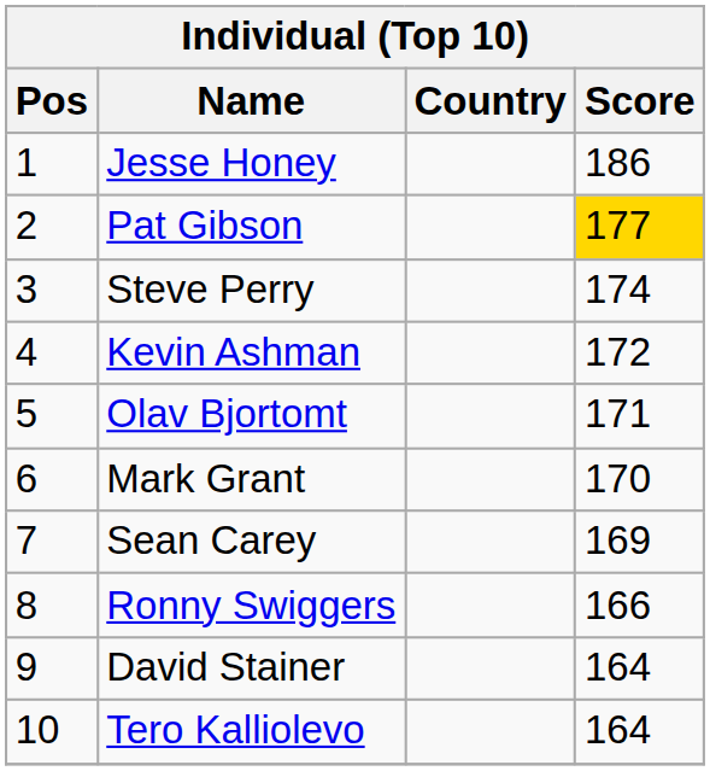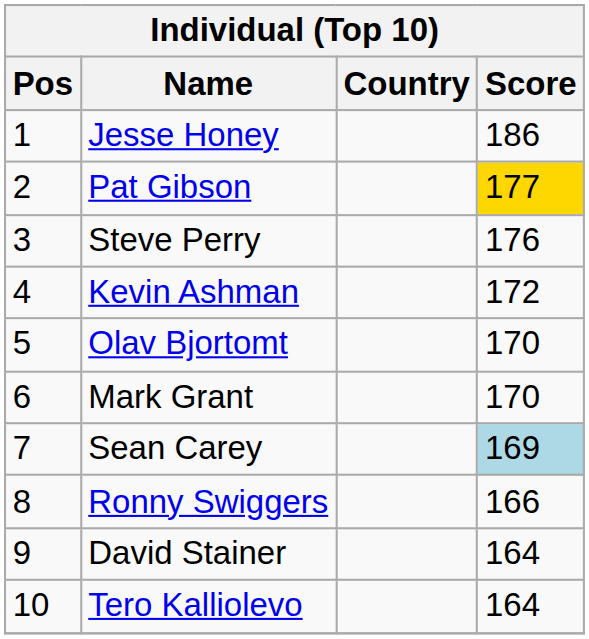 <table class="wikitable">
 <tr>
 <th colspan="4">Individual (Top 10)</th>
 </tr>
 <tr>
 <th>Pos</th>
 <th>Name</th>
 <th>Country</th>
 <th>Score</th>
 </tr>
 <tr>
 <td>1</td>
 <td><a href='#'>Jesse Honey</a></td>
 <td></td>
 <td>186</td>
 </tr>
 <tr>
 <td>2</td>
 <td><a href='#'>Pat Gibson</a></td>
 <td></td>
 <td style="background: gold;">177</td>
 </tr>
 <tr>
 <td>3</td>
 <td>Steve Perry</td>
 <td></td>
-<td>174</td>
+<td>176</td>
 </tr>
 <tr>
 <td>4</td>
 <td><a href='#'>Kevin Ashman</a></td>
 <td></td>
 <td>172</td>
 </tr>
 <tr>
 <td>5</td>
 <td><a href='#'>Olav Bjortomt</a></td>
 <td></td>
-<td>171</td>
+<td>170</td>
 </tr>
 <tr>
 <td>6</td>
 <td>Mark Grant</td>
 <td></td>
 <td>170</td>
 </tr>
 <tr>
 <td>7</td>
 <td>Sean Carey</td>
 <td></td>
-<td>169</td>
+<td style="background: lightblue;">169</td>
 </tr>
 <tr>
 <td>8</td>
 <td><a href='#'>Ronny Swiggers</a></td>
 <td></td>
 <td>166</td>
 </tr>
 <tr>
 <td>9</td>
 <td>David Stainer</td>
 <td></td>
 <td>164</td>
 </tr>
 <tr>
 <td>10</td>
 <td><a href='#'>Tero Kalliolevo</a></td>
 <td></td>
 <td>164</td>
 </tr>
 <tr>
 </tr>
 </table>
